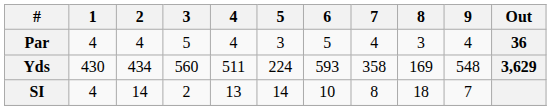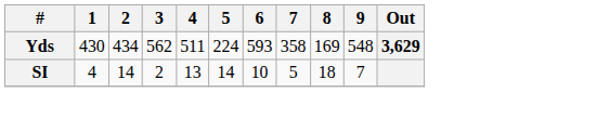 <table class="wikitable" style="text-align: center;">
 <tr>
 <th>#</th>
 <th>1</th>
 <th>2</th>
 <th>3</th>
 <th>4</th>
 <th>5</th>
 <th>6</th>
 <th>7</th>
 <th>8</th>
 <th>9</th>
 <th>Out</th>
 </tr>
 <tr>
-<th>Par</th>
-<td>    4    </td>
-<td>    4    </td>
-<td>    5    </td>
-<td>    4    </td>
-<td>    3    </td>
-<td>    5    </td>
-<td>    4    </td>
-<td>    3    </td>
-<td>    4    </td>
-<th>    36    </th>
-</tr>
-<tr>
 <th>    Yds    </th>
 <td>430</td>
 <td>434</td>
-<td>560</td>
+<td>562</td>
 <td>511</td>
 <td>224</td>
 <td>593</td>
 <td>358</td>
 <td>169</td>
 <td>548</td>
 <th>3,629</th>
 </tr>
 <tr>
 <th>SI</th>
 <td>4</td>
 <td>14</td>
 <td>2</td>
 <td>13</td>
 <td>14</td>
 <td>10</td>
-<td>8</td>
+<td>5</td>
 <td>18</td>
 <td>7</td>
 <th></th>
 </tr>
 <tr>
 </tr>
 </table>
